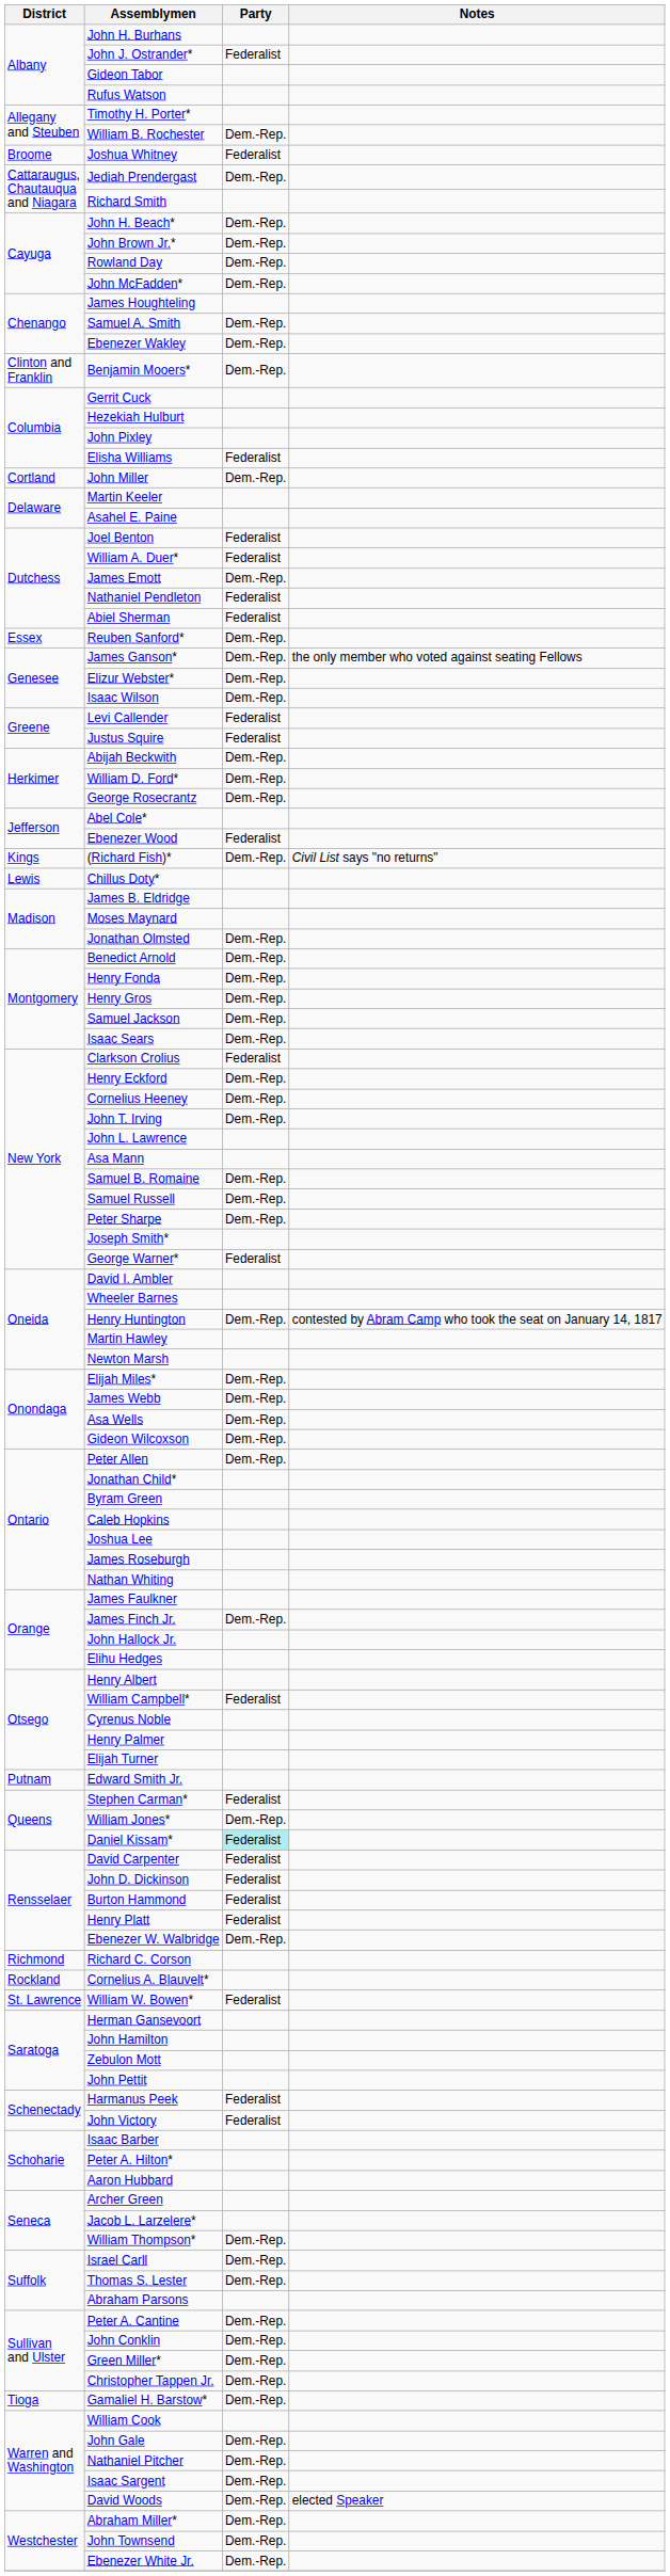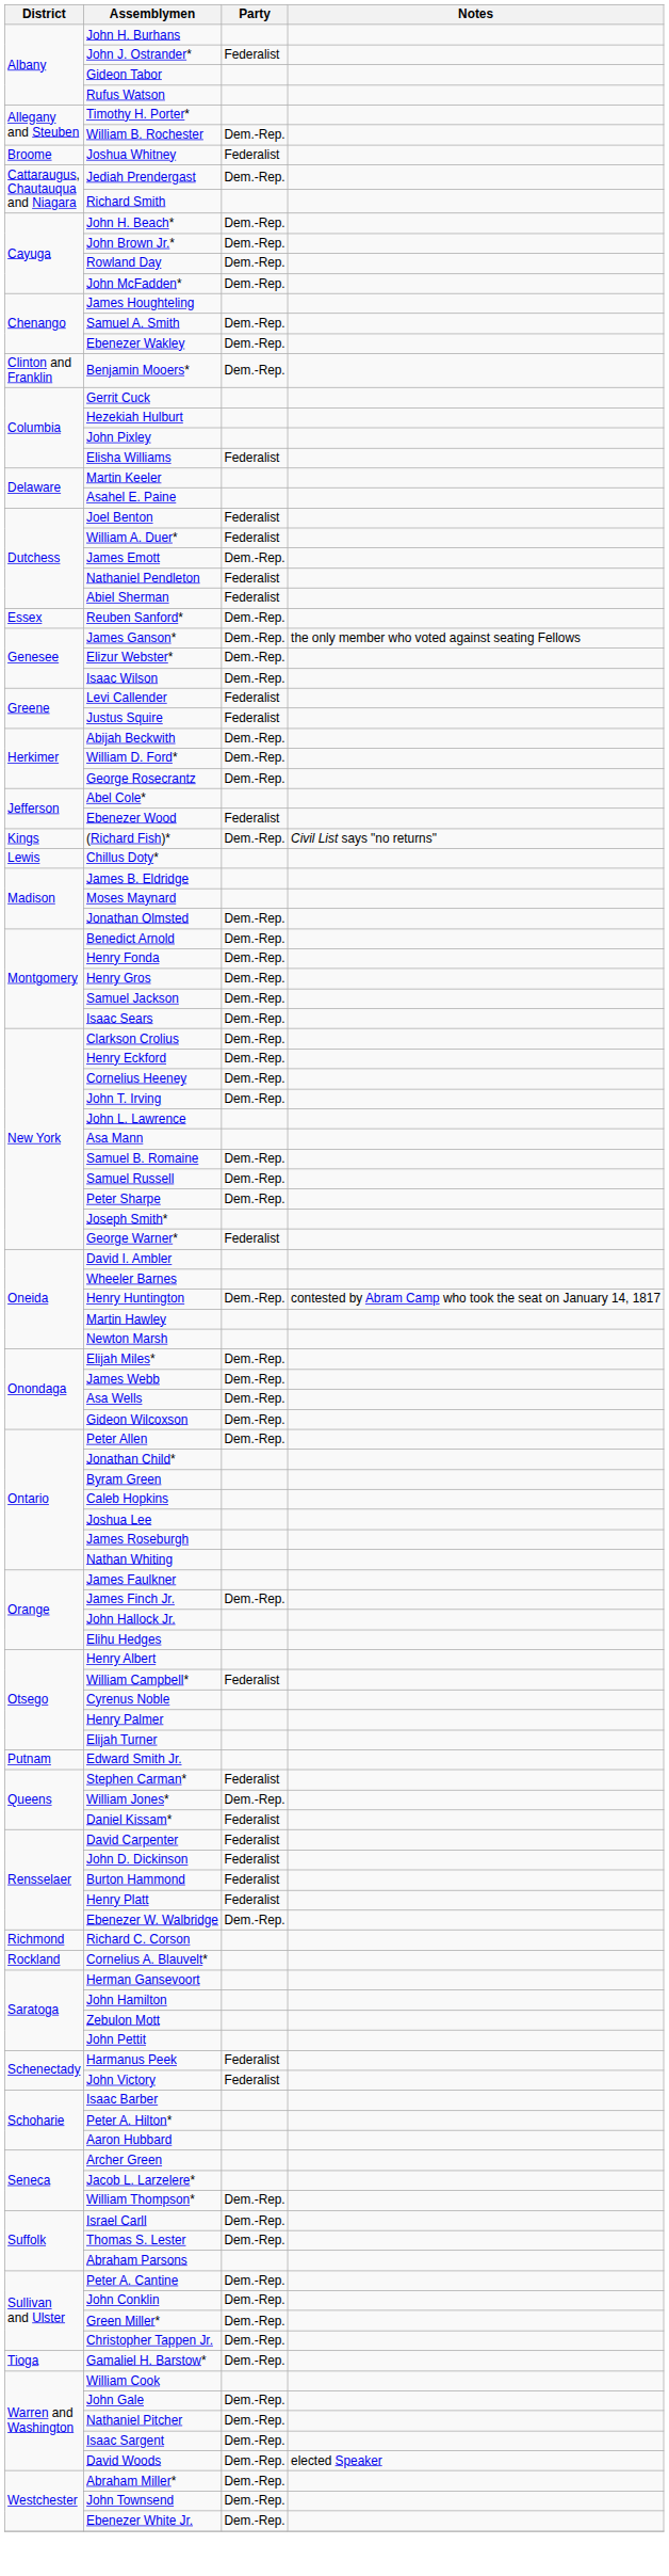 <table class=wikitable>
 <tr>
 <th>District</th>
 <th>Assemblymen</th>
 <th>Party</th>
 <th>Notes</th>
 </tr>
 <tr>
 <td rowspan="4"><a href='#'>Albany</a></td>
 <td><a href='#'>John H. Burhans</a></td>
 <td></td>
 <td></td>
 </tr>
 <tr>
 <td><a href='#'>John J. Ostrander</a>*</td>
 <td>Federalist</td>
 <td></td>
 </tr>
 <tr>
 <td><a href='#'>Gideon Tabor</a></td>
 <td></td>
 <td></td>
 </tr>
 <tr>
 <td><a href='#'>Rufus Watson</a></td>
 <td></td>
 <td></td>
 </tr>
 <tr>
 <td rowspan="2"><a href='#'>Allegany</a> <br>and <a href='#'>Steuben</a></td>
 <td><a href='#'>Timothy H. Porter</a>*</td>
 <td></td>
 <td></td>
 </tr>
 <tr>
 <td><a href='#'>William B. Rochester</a></td>
 <td>Dem.-Rep.</td>
 <td></td>
 </tr>
 <tr>
 <td><a href='#'>Broome</a></td>
 <td><a href='#'>Joshua Whitney</a></td>
 <td>Federalist</td>
 <td></td>
 </tr>
 <tr>
 <td rowspan="2"><a href='#'>Cattaraugus</a>, <br><a href='#'>Chautauqua</a> <br>and <a href='#'>Niagara</a></td>
 <td><a href='#'>Jediah Prendergast</a></td>
 <td>Dem.-Rep.</td>
 <td></td>
 </tr>
 <tr>
 <td><a href='#'>Richard Smith</a></td>
 <td></td>
 <td></td>
 </tr>
 <tr>
 <td rowspan="4"><a href='#'>Cayuga</a></td>
 <td><a href='#'>John H. Beach</a>*</td>
 <td>Dem.-Rep.</td>
 <td></td>
 </tr>
 <tr>
 <td><a href='#'>John Brown Jr.</a>*</td>
 <td>Dem.-Rep.</td>
 <td></td>
 </tr>
 <tr>
 <td><a href='#'>Rowland Day</a></td>
 <td>Dem.-Rep.</td>
 <td></td>
 </tr>
 <tr>
 <td><a href='#'>John McFadden</a>*</td>
 <td>Dem.-Rep.</td>
 <td></td>
 </tr>
 <tr>
 <td rowspan="3"><a href='#'>Chenango</a></td>
 <td><a href='#'>James Houghteling</a></td>
 <td></td>
 <td></td>
 </tr>
 <tr>
 <td><a href='#'>Samuel A. Smith</a></td>
 <td>Dem.-Rep.</td>
 <td></td>
 </tr>
 <tr>
 <td><a href='#'>Ebenezer Wakley</a></td>
 <td>Dem.-Rep.</td>
 <td></td>
 </tr>
 <tr>
 <td><a href='#'>Clinton</a> and <br><a href='#'>Franklin</a></td>
 <td><a href='#'>Benjamin Mooers</a>*</td>
 <td>Dem.-Rep.</td>
 <td></td>
 </tr>
 <tr>
 <td rowspan="4"><a href='#'>Columbia</a></td>
 <td><a href='#'>Gerrit Cuck</a></td>
 <td></td>
 <td></td>
 </tr>
 <tr>
 <td><a href='#'>Hezekiah Hulburt</a></td>
 <td></td>
 <td></td>
 </tr>
 <tr>
 <td><a href='#'>John Pixley</a></td>
 <td></td>
 <td></td>
 </tr>
 <tr>
 <td><a href='#'>Elisha Williams</a></td>
 <td>Federalist</td>
-<td></td>
-</tr>
-<tr>
-<td><a href='#'>Cortland</a></td>
-<td><a href='#'>John Miller</a></td>
-<td>Dem.-Rep.</td>
 <td></td>
 </tr>
 <tr>
 <td rowspan="2"><a href='#'>Delaware</a></td>
 <td><a href='#'>Martin Keeler</a></td>
 <td></td>
 <td></td>
 </tr>
 <tr>
 <td><a href='#'>Asahel E. Paine</a></td>
 <td></td>
 <td></td>
 </tr>
 <tr>
 <td rowspan="5"><a href='#'>Dutchess</a></td>
 <td><a href='#'>Joel Benton</a></td>
 <td>Federalist</td>
 <td></td>
 </tr>
 <tr>
 <td><a href='#'>William A. Duer</a>*</td>
 <td>Federalist</td>
 <td></td>
 </tr>
 <tr>
 <td><a href='#'>James Emott</a></td>
 <td>Dem.-Rep.</td>
 <td></td>
 </tr>
 <tr>
 <td><a href='#'>Nathaniel Pendleton</a></td>
 <td>Federalist</td>
 <td></td>
 </tr>
 <tr>
 <td><a href='#'>Abiel Sherman</a></td>
 <td>Federalist</td>
 <td></td>
 </tr>
 <tr>
 <td><a href='#'>Essex</a></td>
 <td><a href='#'>Reuben Sanford</a>*</td>
 <td>Dem.-Rep.</td>
 <td></td>
 </tr>
 <tr>
 <td rowspan="3"><a href='#'>Genesee</a></td>
 <td><a href='#'>James Ganson</a>*</td>
 <td>Dem.-Rep.</td>
 <td>the only member who voted against seating Fellows</td>
 </tr>
 <tr>
 <td><a href='#'>Elizur Webster</a>*</td>
 <td>Dem.-Rep.</td>
 <td></td>
 </tr>
 <tr>
 <td><a href='#'>Isaac Wilson</a></td>
 <td>Dem.-Rep.</td>
 <td></td>
 </tr>
 <tr>
 <td rowspan="2"><a href='#'>Greene</a></td>
 <td><a href='#'>Levi Callender</a></td>
 <td>Federalist</td>
 <td></td>
 </tr>
 <tr>
 <td><a href='#'>Justus Squire</a></td>
 <td>Federalist</td>
 <td></td>
 </tr>
 <tr>
 <td rowspan="3"><a href='#'>Herkimer</a></td>
 <td><a href='#'>Abijah Beckwith</a></td>
 <td>Dem.-Rep.</td>
 <td></td>
 </tr>
 <tr>
 <td><a href='#'>William D. Ford</a>*</td>
 <td>Dem.-Rep.</td>
 <td></td>
 </tr>
 <tr>
 <td><a href='#'>George Rosecrantz</a></td>
 <td>Dem.-Rep.</td>
 <td></td>
 </tr>
 <tr>
 <td rowspan="2"><a href='#'>Jefferson</a></td>
 <td><a href='#'>Abel Cole</a>*</td>
 <td></td>
 <td></td>
 </tr>
 <tr>
 <td><a href='#'>Ebenezer Wood</a></td>
 <td>Federalist</td>
 <td></td>
 </tr>
 <tr>
 <td><a href='#'>Kings</a></td>
 <td>(<a href='#'>Richard Fish</a>)*</td>
 <td>Dem.-Rep.</td>
 <td><em>Civil List</em> says "no returns"</td>
 </tr>
 <tr>
 <td><a href='#'>Lewis</a></td>
 <td><a href='#'>Chillus Doty</a>*</td>
 <td></td>
 <td></td>
 </tr>
 <tr>
 <td rowspan="3"><a href='#'>Madison</a></td>
 <td><a href='#'>James B. Eldridge</a></td>
 <td></td>
 <td></td>
 </tr>
 <tr>
 <td><a href='#'>Moses Maynard</a></td>
 <td></td>
 <td></td>
 </tr>
 <tr>
 <td><a href='#'>Jonathan Olmsted</a></td>
 <td>Dem.-Rep.</td>
 <td></td>
 </tr>
 <tr>
 <td rowspan="5"><a href='#'>Montgomery</a></td>
 <td><a href='#'>Benedict Arnold</a></td>
 <td>Dem.-Rep.</td>
 <td></td>
 </tr>
 <tr>
 <td><a href='#'>Henry Fonda</a></td>
 <td>Dem.-Rep.</td>
 <td></td>
 </tr>
 <tr>
 <td><a href='#'>Henry Gros</a></td>
 <td>Dem.-Rep.</td>
 <td></td>
 </tr>
 <tr>
 <td><a href='#'>Samuel Jackson</a></td>
 <td>Dem.-Rep.</td>
 <td></td>
 </tr>
 <tr>
 <td><a href='#'>Isaac Sears</a></td>
 <td>Dem.-Rep.</td>
 <td></td>
 </tr>
 <tr>
 <td rowspan="11"><a href='#'>New York</a></td>
 <td><a href='#'>Clarkson Crolius</a></td>
-<td>Federalist</td>
+<td>Dem.-Rep.</td>
 <td></td>
 </tr>
 <tr>
 <td><a href='#'>Henry Eckford</a></td>
 <td>Dem.-Rep.</td>
 <td></td>
 </tr>
 <tr>
 <td><a href='#'>Cornelius Heeney</a></td>
 <td>Dem.-Rep.</td>
 <td></td>
 </tr>
 <tr>
 <td><a href='#'>John T. Irving</a></td>
 <td>Dem.-Rep.</td>
 <td></td>
 </tr>
 <tr>
 <td><a href='#'>John L. Lawrence</a></td>
 <td></td>
 <td></td>
 </tr>
 <tr>
 <td><a href='#'>Asa Mann</a></td>
 <td></td>
 <td></td>
 </tr>
 <tr>
 <td><a href='#'>Samuel B. Romaine</a></td>
 <td>Dem.-Rep.</td>
 <td></td>
 </tr>
 <tr>
 <td><a href='#'>Samuel Russell</a></td>
 <td>Dem.-Rep.</td>
 <td></td>
 </tr>
 <tr>
 <td><a href='#'>Peter Sharpe</a></td>
 <td>Dem.-Rep.</td>
 <td></td>
 </tr>
 <tr>
 <td><a href='#'>Joseph Smith</a>*</td>
 <td></td>
 <td></td>
 </tr>
 <tr>
 <td><a href='#'>George Warner</a>*</td>
 <td>Federalist</td>
 <td></td>
 </tr>
 <tr>
 <td rowspan="5"><a href='#'>Oneida</a></td>
 <td><a href='#'>David I. Ambler</a></td>
 <td></td>
 <td></td>
 </tr>
 <tr>
 <td><a href='#'>Wheeler Barnes</a></td>
 <td></td>
 <td></td>
 </tr>
 <tr>
 <td><a href='#'>Henry Huntington</a></td>
 <td>Dem.-Rep.</td>
 <td>contested by <a href='#'>Abram Camp</a> who took the seat on January 14, 1817</td>
 </tr>
 <tr>
 <td><a href='#'>Martin Hawley</a></td>
 <td></td>
 <td></td>
 </tr>
 <tr>
 <td><a href='#'>Newton Marsh</a></td>
 <td></td>
 <td></td>
 </tr>
 <tr>
 <td rowspan="4"><a href='#'>Onondaga</a></td>
 <td><a href='#'>Elijah Miles</a>*</td>
 <td>Dem.-Rep.</td>
 <td></td>
 </tr>
 <tr>
 <td><a href='#'>James Webb</a></td>
 <td>Dem.-Rep.</td>
 <td></td>
 </tr>
 <tr>
 <td><a href='#'>Asa Wells</a></td>
 <td>Dem.-Rep.</td>
 <td></td>
 </tr>
 <tr>
 <td><a href='#'>Gideon Wilcoxson</a></td>
 <td>Dem.-Rep.</td>
 <td></td>
 </tr>
 <tr>
 <td rowspan="7"><a href='#'>Ontario</a></td>
 <td><a href='#'>Peter Allen</a></td>
 <td>Dem.-Rep.</td>
 <td></td>
 </tr>
 <tr>
 <td><a href='#'>Jonathan Child</a>*</td>
 <td></td>
 <td></td>
 </tr>
 <tr>
 <td><a href='#'>Byram Green</a></td>
 <td></td>
 <td></td>
 </tr>
 <tr>
 <td><a href='#'>Caleb Hopkins</a></td>
 <td></td>
 <td></td>
 </tr>
 <tr>
 <td><a href='#'>Joshua Lee</a></td>
 <td></td>
 <td></td>
 </tr>
 <tr>
 <td><a href='#'>James Roseburgh</a></td>
 <td></td>
 <td></td>
 </tr>
 <tr>
 <td><a href='#'>Nathan Whiting</a></td>
 <td></td>
 <td></td>
 </tr>
 <tr>
 <td rowspan="4"><a href='#'>Orange</a></td>
 <td><a href='#'>James Faulkner</a></td>
 <td></td>
 <td></td>
 </tr>
 <tr>
 <td><a href='#'>James Finch Jr.</a></td>
 <td>Dem.-Rep.</td>
 <td></td>
 </tr>
 <tr>
 <td><a href='#'>John Hallock Jr.</a></td>
 <td></td>
 <td></td>
 </tr>
 <tr>
 <td><a href='#'>Elihu Hedges</a></td>
 <td></td>
 <td></td>
 </tr>
 <tr>
 <td rowspan="5"><a href='#'>Otsego</a></td>
 <td><a href='#'>Henry Albert</a></td>
 <td></td>
 <td></td>
 </tr>
 <tr>
 <td><a href='#'>William Campbell</a>*</td>
 <td>Federalist</td>
 <td></td>
 </tr>
 <tr>
 <td><a href='#'>Cyrenus Noble</a></td>
 <td></td>
 <td></td>
 </tr>
 <tr>
 <td><a href='#'>Henry Palmer</a></td>
 <td></td>
 <td></td>
 </tr>
 <tr>
 <td><a href='#'>Elijah Turner</a></td>
 <td></td>
 <td></td>
 </tr>
 <tr>
 <td><a href='#'>Putnam</a></td>
 <td><a href='#'>Edward Smith Jr.</a></td>
 <td></td>
 <td></td>
 </tr>
 <tr>
 <td rowspan="3"><a href='#'>Queens</a></td>
 <td><a href='#'>Stephen Carman</a>*</td>
 <td>Federalist</td>
 <td></td>
 </tr>
 <tr>
 <td><a href='#'>William Jones</a>*</td>
 <td>Dem.-Rep.</td>
 <td></td>
 </tr>
 <tr>
 <td><a href='#'>Daniel Kissam</a>*</td>
-<td style="background: paleturquoise;">Federalist</td>
+<td>Federalist</td>
 <td></td>
 </tr>
 <tr>
 <td rowspan="5"><a href='#'>Rensselaer</a></td>
 <td><a href='#'>David Carpenter</a></td>
 <td>Federalist</td>
 <td></td>
 </tr>
 <tr>
 <td><a href='#'>John D. Dickinson</a></td>
 <td>Federalist</td>
 <td></td>
 </tr>
 <tr>
 <td><a href='#'>Burton Hammond</a></td>
 <td>Federalist</td>
 <td></td>
 </tr>
 <tr>
 <td><a href='#'>Henry Platt</a></td>
 <td>Federalist</td>
 <td></td>
 </tr>
 <tr>
 <td><a href='#'>Ebenezer W. Walbridge</a></td>
 <td>Dem.-Rep.</td>
 <td></td>
 </tr>
 <tr>
 <td><a href='#'>Richmond</a></td>
 <td><a href='#'>Richard C. Corson</a></td>
 <td></td>
 <td></td>
 </tr>
 <tr>
 <td><a href='#'>Rockland</a></td>
 <td><a href='#'>Cornelius A. Blauvelt</a>*</td>
 <td></td>
-<td></td>
-</tr>
-<tr>
-<td><a href='#'>St. Lawrence</a></td>
-<td><a href='#'>William W. Bowen</a>*</td>
-<td>Federalist</td>
 <td></td>
 </tr>
 <tr>
 <td rowspan="4"><a href='#'>Saratoga</a></td>
 <td><a href='#'>Herman Gansevoort</a></td>
 <td></td>
 <td></td>
 </tr>
 <tr>
 <td><a href='#'>John Hamilton</a></td>
 <td></td>
 <td></td>
 </tr>
 <tr>
 <td><a href='#'>Zebulon Mott</a></td>
 <td></td>
 <td></td>
 </tr>
 <tr>
 <td><a href='#'>John Pettit</a></td>
 <td></td>
 <td></td>
 </tr>
 <tr>
 <td rowspan="2"><a href='#'>Schenectady</a></td>
 <td><a href='#'>Harmanus Peek</a></td>
 <td>Federalist</td>
 <td></td>
 </tr>
 <tr>
 <td><a href='#'>John Victory</a></td>
 <td>Federalist</td>
 <td></td>
 </tr>
 <tr>
 <td rowspan="3"><a href='#'>Schoharie</a></td>
 <td><a href='#'>Isaac Barber</a></td>
 <td></td>
 <td></td>
 </tr>
 <tr>
 <td><a href='#'>Peter A. Hilton</a>*</td>
 <td></td>
 <td></td>
 </tr>
 <tr>
 <td><a href='#'>Aaron Hubbard</a></td>
 <td></td>
 <td></td>
 </tr>
 <tr>
 <td rowspan="3"><a href='#'>Seneca</a></td>
 <td><a href='#'>Archer Green</a></td>
 <td></td>
 <td></td>
 </tr>
 <tr>
 <td><a href='#'>Jacob L. Larzelere</a>*</td>
 <td></td>
 <td></td>
 </tr>
 <tr>
 <td><a href='#'>William Thompson</a>*</td>
 <td>Dem.-Rep.</td>
 <td></td>
 </tr>
 <tr>
 <td rowspan="3"><a href='#'>Suffolk</a></td>
 <td><a href='#'>Israel Carll</a></td>
 <td>Dem.-Rep.</td>
 <td></td>
 </tr>
 <tr>
 <td><a href='#'>Thomas S. Lester</a></td>
 <td>Dem.-Rep.</td>
 <td></td>
 </tr>
 <tr>
 <td><a href='#'>Abraham Parsons</a></td>
 <td></td>
 <td></td>
 </tr>
 <tr>
 <td rowspan="4"><a href='#'>Sullivan</a> <br>and <a href='#'>Ulster</a></td>
 <td><a href='#'>Peter A. Cantine</a></td>
 <td>Dem.-Rep.</td>
 <td></td>
 </tr>
 <tr>
 <td><a href='#'>John Conklin</a></td>
 <td>Dem.-Rep.</td>
 <td></td>
 </tr>
 <tr>
 <td><a href='#'>Green Miller</a>*</td>
 <td>Dem.-Rep.</td>
 <td></td>
 </tr>
 <tr>
 <td><a href='#'>Christopher Tappen Jr.</a></td>
 <td>Dem.-Rep.</td>
 <td></td>
 </tr>
 <tr>
 <td><a href='#'>Tioga</a></td>
 <td><a href='#'>Gamaliel H. Barstow</a>*</td>
 <td>Dem.-Rep.</td>
 <td></td>
 </tr>
 <tr>
 <td rowspan="5"><a href='#'>Warren</a> and <br><a href='#'>Washington</a></td>
 <td><a href='#'>William Cook</a></td>
 <td></td>
 <td></td>
 </tr>
 <tr>
 <td><a href='#'>John Gale</a></td>
 <td>Dem.-Rep.</td>
 <td></td>
 </tr>
 <tr>
 <td><a href='#'>Nathaniel Pitcher</a></td>
 <td>Dem.-Rep.</td>
 <td></td>
 </tr>
 <tr>
 <td><a href='#'>Isaac Sargent</a></td>
 <td>Dem.-Rep.</td>
 <td></td>
 </tr>
 <tr>
 <td><a href='#'>David Woods</a></td>
 <td>Dem.-Rep.</td>
 <td>elected <a href='#'>Speaker</a></td>
 </tr>
 <tr>
 <td rowspan="3"><a href='#'>Westchester</a></td>
 <td><a href='#'>Abraham Miller</a>*</td>
 <td>Dem.-Rep.</td>
 <td></td>
 </tr>
 <tr>
 <td><a href='#'>John Townsend</a></td>
 <td>Dem.-Rep.</td>
 <td></td>
 </tr>
 <tr>
 <td><a href='#'>Ebenezer White Jr.</a></td>
 <td>Dem.-Rep.</td>
 <td></td>
 </tr>
 <tr>
 </tr>
 </table>
